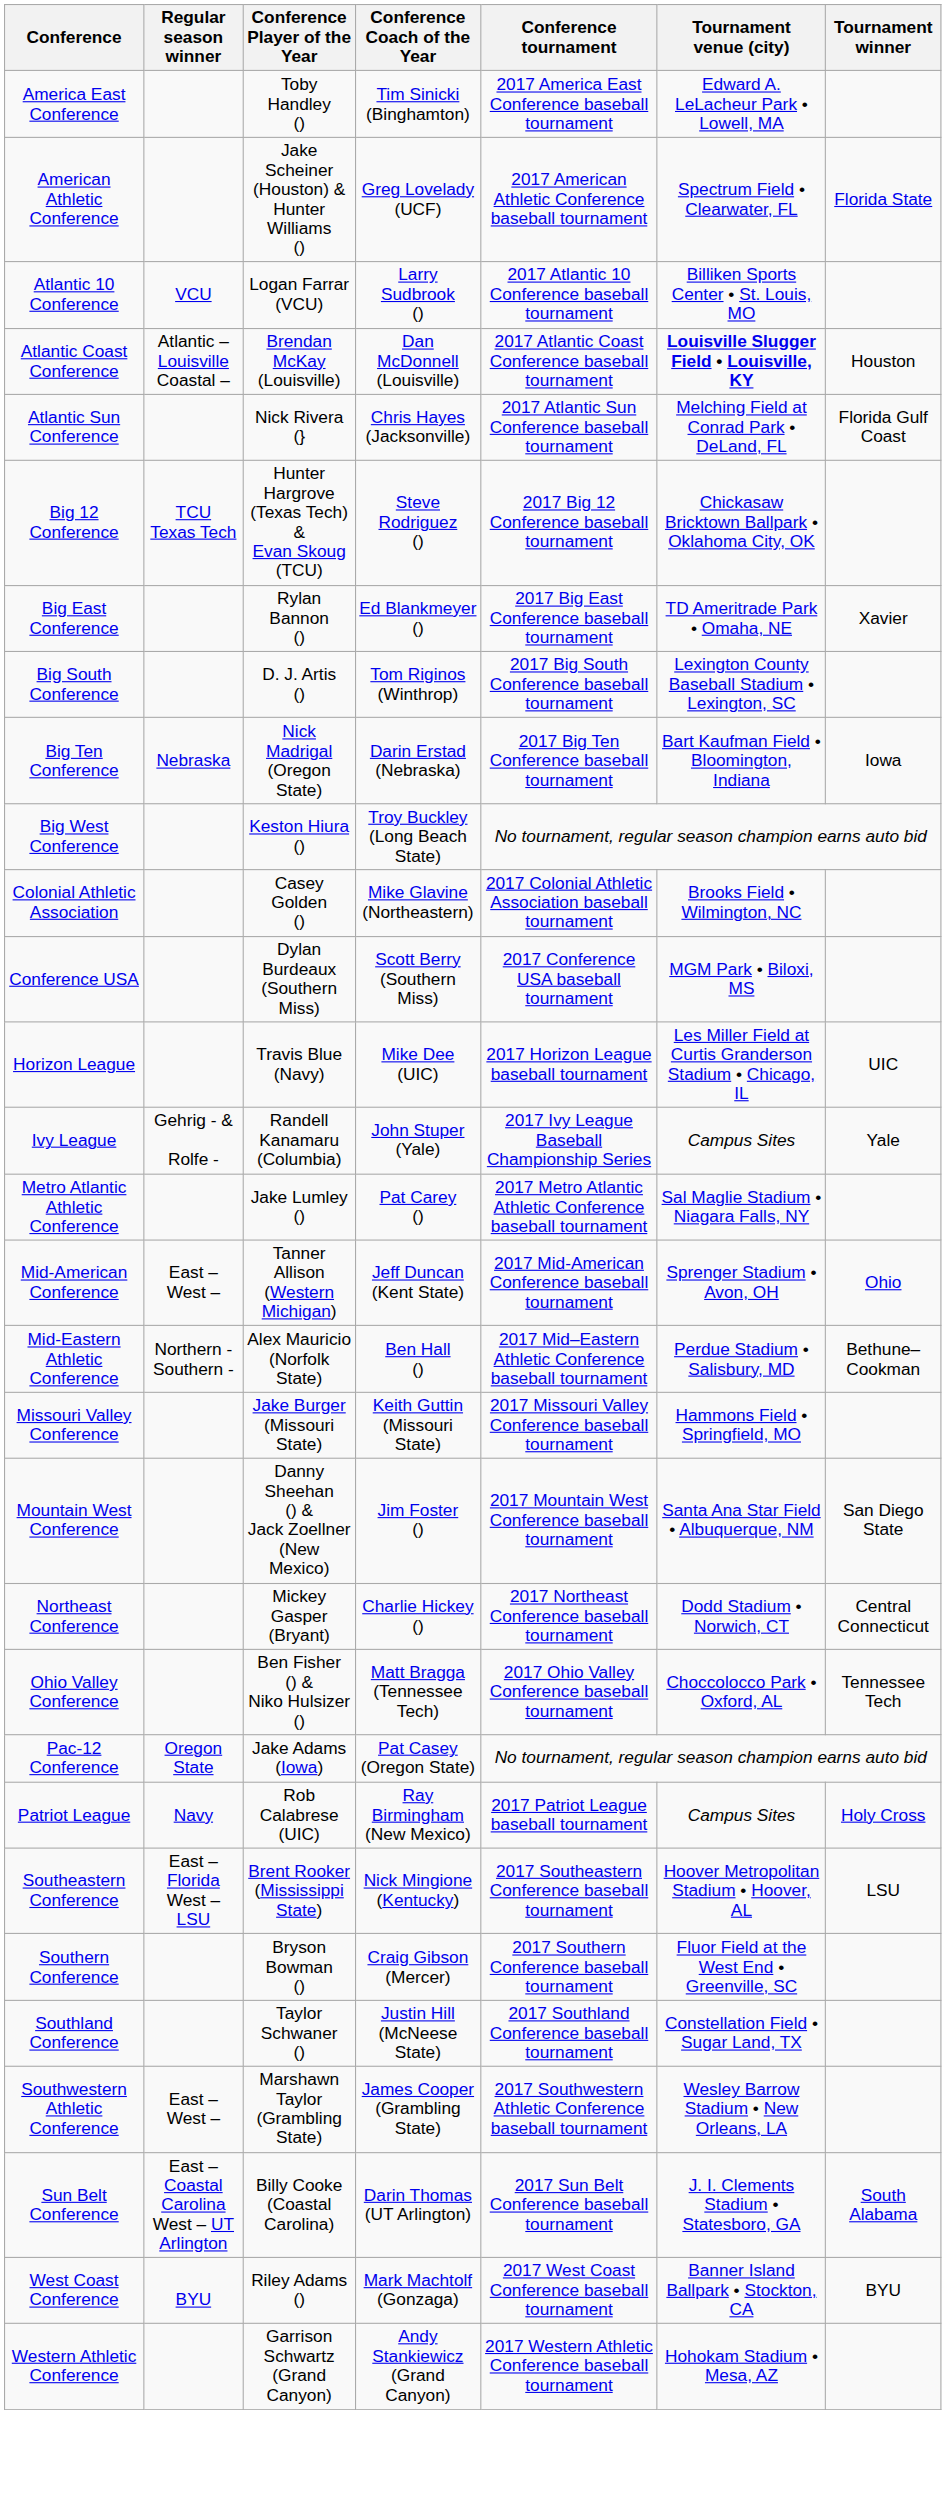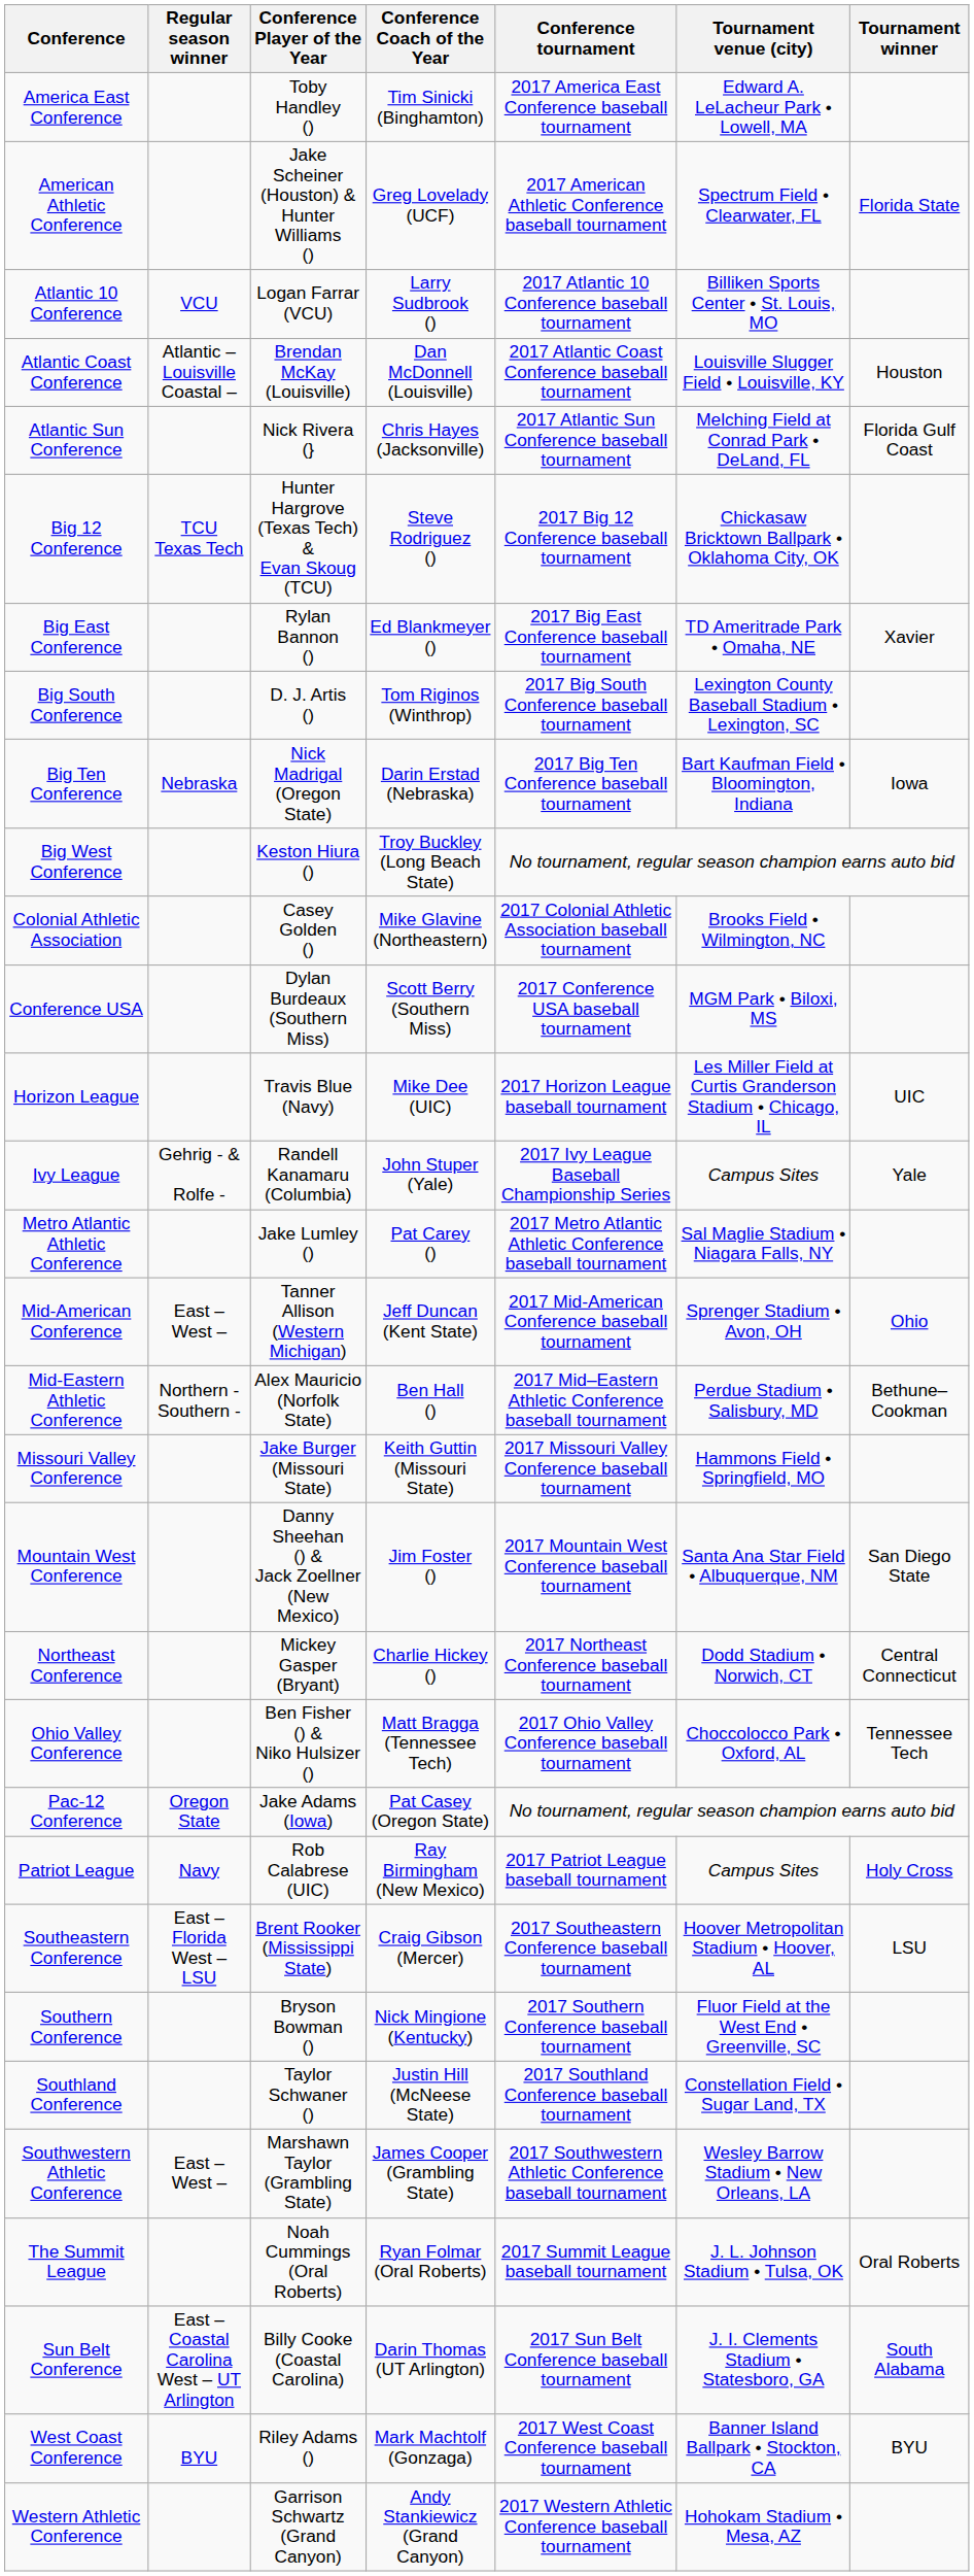 <table class="wikitable" style="text-align:center;">
 <tr>
 <th>Conference</th>
 <th>Regular <br> season winner</th>
 <th>Conference <br> Player of the Year</th>
 <th>Conference <br> Coach of the Year</th>
 <th>Conference <br> tournament</th>
 <th>Tournament <br> venue (city)</th>
 <th>Tournament <br> winner</th>
 </tr>
 <tr>
 <td><a href='#'>America East Conference</a></td>
 <td></td>
 <td>Toby Handley<br>()</td>
 <td><a href='#'>Tim Sinicki</a><br>(Binghamton)</td>
 <td><a href='#'>2017 America East Conference baseball tournament</a></td>
 <td><a href='#'>Edward A. LeLacheur Park</a> • <a href='#'>Lowell, MA</a></td>
 <td></td>
 </tr>
 <tr>
 <td><a href='#'>American Athletic Conference</a></td>
 <td><br></td>
 <td>Jake Scheiner<br>(Houston) &<br>Hunter Williams<br>()</td>
 <td><a href='#'>Greg Lovelady</a><br>(UCF)</td>
 <td><a href='#'>2017 American Athletic Conference baseball tournament</a></td>
 <td><a href='#'>Spectrum Field</a> • <a href='#'>Clearwater, FL</a></td>
 <td><a href='#'>Florida State</a></td>
 </tr>
 <tr>
 <td><a href='#'>Atlantic 10 Conference</a></td>
 <td><a href='#'>VCU</a></td>
 <td>Logan Farrar<br>(VCU)</td>
 <td><a href='#'>Larry Sudbrook</a><br>()</td>
 <td><a href='#'>2017 Atlantic 10 Conference baseball tournament</a></td>
 <td><a href='#'>Billiken Sports Center</a> • <a href='#'>St. Louis, MO</a></td>
 <td></td>
 </tr>
 <tr>
 <td><a href='#'>Atlantic Coast Conference</a></td>
 <td>Atlantic – <a href='#'>Louisville</a> <br>Coastal – </td>
 <td><a href='#'>Brendan McKay</a><br>(Louisville)</td>
 <td><a href='#'>Dan McDonnell</a><br>(Louisville)</td>
 <td><a href='#'>2017 Atlantic Coast Conference baseball tournament</a></td>
-<td><strong><a href='#'>Louisville Slugger Field</a> • <a href='#'>Louisville, KY</a></strong></td>
+<td><a href='#'>Louisville Slugger Field</a> • <a href='#'>Louisville, KY</a></td>
 <td>Houston</td>
 </tr>
 <tr>
 <td><a href='#'>Atlantic Sun Conference</a></td>
 <td></td>
 <td>Nick Rivera<br>(}</td>
 <td><a href='#'>Chris Hayes</a><br>(Jacksonville)</td>
 <td><a href='#'>2017 Atlantic Sun Conference baseball tournament</a></td>
 <td><a href='#'>Melching Field at Conrad Park</a>  • <a href='#'>DeLand, FL</a></td>
 <td>Florida Gulf Coast</td>
 </tr>
 <tr>
 <td><a href='#'>Big 12 Conference</a></td>
 <td><a href='#'>TCU</a><br><a href='#'>Texas Tech</a></td>
 <td>Hunter Hargrove<br>(Texas Tech) &<br><a href='#'>Evan Skoug</a><br>(TCU)</td>
 <td><a href='#'>Steve Rodriguez</a><br>()</td>
 <td><a href='#'>2017 Big 12 Conference baseball tournament</a></td>
 <td><a href='#'>Chickasaw Bricktown Ballpark</a> • <a href='#'>Oklahoma City, OK</a></td>
 <td></td>
 </tr>
 <tr>
 <td><a href='#'>Big East Conference</a></td>
 <td></td>
 <td>Rylan Bannon<br>()</td>
 <td><a href='#'>Ed Blankmeyer</a><br>()</td>
 <td><a href='#'>2017 Big East Conference baseball tournament</a></td>
 <td><a href='#'>TD Ameritrade Park</a> • <a href='#'>Omaha, NE</a></td>
 <td>Xavier</td>
 </tr>
 <tr>
 <td><a href='#'>Big South Conference</a></td>
 <td></td>
 <td>D. J. Artis<br>()</td>
 <td><a href='#'>Tom Riginos</a><br>(Winthrop)</td>
 <td><a href='#'>2017 Big South Conference baseball tournament</a></td>
 <td><a href='#'>Lexington County Baseball Stadium</a> • <a href='#'>Lexington, SC</a></td>
 <td></td>
 </tr>
 <tr>
 <td><a href='#'>Big Ten Conference</a></td>
 <td><a href='#'>Nebraska</a></td>
 <td><a href='#'>Nick Madrigal</a><br>(Oregon State)</td>
 <td><a href='#'>Darin Erstad</a><br>(Nebraska)</td>
 <td><a href='#'>2017 Big Ten Conference baseball tournament</a></td>
 <td><a href='#'>Bart Kaufman Field</a> • <a href='#'>Bloomington, Indiana</a></td>
 <td>Iowa</td>
 </tr>
 <tr>
 <td><a href='#'>Big West Conference</a></td>
 <td></td>
 <td><a href='#'>Keston Hiura</a><br>()</td>
 <td><a href='#'>Troy Buckley</a><br>(Long Beach State)</td>
 <td colspan=3><em>No tournament, regular season champion earns auto bid</em></td>
 </tr>
 <tr>
 <td><a href='#'>Colonial Athletic Association</a></td>
 <td></td>
 <td>Casey Golden<br>()</td>
 <td><a href='#'>Mike Glavine</a><br>(Northeastern)</td>
 <td><a href='#'>2017 Colonial Athletic Association baseball tournament</a></td>
 <td><a href='#'>Brooks Field</a> • <a href='#'>Wilmington, NC</a></td>
 <td></td>
 </tr>
 <tr>
 <td><a href='#'>Conference USA</a></td>
 <td></td>
 <td>Dylan Burdeaux<br>(Southern Miss)</td>
 <td><a href='#'>Scott Berry</a><br>(Southern Miss)</td>
 <td><a href='#'>2017 Conference USA baseball tournament</a></td>
 <td><a href='#'>MGM Park</a> • <a href='#'>Biloxi, MS</a></td>
 <td></td>
 </tr>
 <tr>
 <td><a href='#'>Horizon League</a></td>
 <td></td>
 <td>Travis Blue<br>(Navy)</td>
 <td><a href='#'>Mike Dee</a><br>(UIC)</td>
 <td><a href='#'>2017 Horizon League baseball tournament</a></td>
 <td><a href='#'>Les Miller Field at Curtis Granderson Stadium</a> • <a href='#'>Chicago, IL</a></td>
 <td>UIC</td>
 </tr>
 <tr>
 <td><a href='#'>Ivy League</a></td>
 <td>Gehrig -  &<br><br>Rolfe - </td>
 <td>Randell Kanamaru<br>(Columbia)</td>
 <td><a href='#'>John Stuper</a><br>(Yale)</td>
 <td><a href='#'>2017 Ivy League Baseball Championship Series</a></td>
 <td><em>Campus Sites</em></td>
 <td>Yale</td>
 </tr>
 <tr>
 <td><a href='#'>Metro Atlantic Athletic Conference</a></td>
 <td></td>
 <td>Jake Lumley<br>()</td>
 <td><a href='#'>Pat Carey</a><br>()</td>
 <td><a href='#'>2017 Metro Atlantic Athletic Conference baseball tournament</a></td>
 <td><a href='#'>Sal Maglie Stadium</a> • <a href='#'>Niagara Falls, NY</a></td>
 <td></td>
 </tr>
 <tr>
 <td><a href='#'>Mid-American Conference</a></td>
 <td>East – <br>West – </td>
 <td>Tanner Allison<br>(<a href='#'>Western Michigan</a>)</td>
 <td><a href='#'>Jeff Duncan</a><br>(Kent State)</td>
 <td><a href='#'>2017 Mid-American Conference baseball tournament</a></td>
 <td><a href='#'>Sprenger Stadium</a> • <a href='#'>Avon, OH</a></td>
 <td><a href='#'>Ohio</a></td>
 </tr>
 <tr>
 <td><a href='#'>Mid-Eastern Athletic Conference</a></td>
 <td>Northern - <br>Southern - </td>
 <td>Alex Mauricio<br>(Norfolk State)</td>
 <td><a href='#'>Ben Hall</a><br>()</td>
 <td><a href='#'>2017 Mid–Eastern Athletic Conference baseball tournament</a></td>
 <td><a href='#'>Perdue Stadium</a> • <a href='#'>Salisbury, MD</a></td>
 <td>Bethune–Cookman</td>
 </tr>
 <tr>
 <td><a href='#'>Missouri Valley Conference</a></td>
 <td></td>
 <td><a href='#'>Jake Burger</a><br>(Missouri State)</td>
 <td><a href='#'>Keith Guttin</a><br>(Missouri State)</td>
 <td><a href='#'>2017 Missouri Valley Conference baseball tournament</a></td>
 <td><a href='#'>Hammons Field</a> • <a href='#'>Springfield, MO</a></td>
 <td></td>
 </tr>
 <tr>
 <td><a href='#'>Mountain West Conference</a></td>
 <td></td>
 <td>Danny Sheehan<br>() &<br>Jack Zoellner<br>(New Mexico)</td>
 <td><a href='#'>Jim Foster</a><br>()</td>
 <td><a href='#'>2017 Mountain West Conference baseball tournament</a></td>
 <td><a href='#'>Santa Ana Star Field</a> • <a href='#'>Albuquerque, NM</a></td>
 <td>San Diego State</td>
 </tr>
 <tr>
 <td><a href='#'>Northeast Conference</a></td>
 <td></td>
 <td>Mickey Gasper<br>(Bryant)</td>
 <td><a href='#'>Charlie Hickey</a><br>()</td>
 <td><a href='#'>2017 Northeast Conference baseball tournament</a></td>
 <td><a href='#'>Dodd Stadium</a> • <a href='#'>Norwich, CT</a></td>
 <td>Central Connecticut</td>
 </tr>
 <tr>
 <td><a href='#'>Ohio Valley Conference</a></td>
 <td></td>
 <td>Ben Fisher<br>() &<br>Niko Hulsizer<br>()</td>
 <td><a href='#'>Matt Bragga</a><br>(Tennessee Tech)</td>
 <td><a href='#'>2017 Ohio Valley Conference baseball tournament</a></td>
 <td><a href='#'>Choccolocco Park</a> • <a href='#'>Oxford, AL</a></td>
 <td>Tennessee Tech</td>
 </tr>
 <tr>
 <td><a href='#'>Pac-12 Conference</a></td>
 <td><a href='#'>Oregon State</a></td>
 <td>Jake Adams<br>(<a href='#'>Iowa</a>)</td>
 <td><a href='#'>Pat Casey</a><br>(Oregon State)</td>
 <td colspan=3><em>No tournament, regular season champion earns auto bid</em></td>
 </tr>
 <tr>
 <td><a href='#'>Patriot League</a></td>
 <td><a href='#'>Navy</a></td>
 <td>Rob Calabrese<br>(UIC)</td>
 <td><a href='#'>Ray Birmingham</a><br>(New Mexico)</td>
 <td><a href='#'>2017 Patriot League baseball tournament</a></td>
 <td><em>Campus Sites</em></td>
 <td><a href='#'>Holy Cross</a></td>
 </tr>
 <tr>
 <td><a href='#'>Southeastern Conference</a></td>
 <td>East – <a href='#'>Florida</a><br>West – <a href='#'>LSU</a></td>
 <td><a href='#'>Brent Rooker</a><br>(<a href='#'>Mississippi State</a>)</td>
-<td><a href='#'>Nick Mingione</a><br>(<a href='#'>Kentucky</a>)</td>
+<td><a href='#'>Craig Gibson</a><br>(Mercer)</td>
 <td><a href='#'>2017 Southeastern Conference baseball tournament</a></td>
 <td><a href='#'>Hoover Metropolitan Stadium</a> • <a href='#'>Hoover, AL</a></td>
 <td>LSU</td>
 </tr>
 <tr>
 <td><a href='#'>Southern Conference</a></td>
 <td></td>
 <td>Bryson Bowman<br>()</td>
-<td><a href='#'>Craig Gibson</a><br>(Mercer)</td>
+<td><a href='#'>Nick Mingione</a><br>(<a href='#'>Kentucky</a>)</td>
 <td><a href='#'>2017 Southern Conference baseball tournament</a></td>
 <td><a href='#'>Fluor Field at the West End</a> • <a href='#'>Greenville, SC</a></td>
 <td></td>
 </tr>
 <tr>
 <td><a href='#'>Southland Conference</a></td>
 <td></td>
 <td>Taylor Schwaner<br>()</td>
 <td><a href='#'>Justin Hill</a><br>(McNeese State)</td>
 <td><a href='#'>2017 Southland Conference baseball tournament</a></td>
 <td><a href='#'>Constellation Field</a> • <a href='#'>Sugar Land, TX</a></td>
 <td></td>
 </tr>
 <tr>
 <td><a href='#'>Southwestern Athletic Conference</a></td>
 <td>East – <br>West – </td>
 <td>Marshawn Taylor<br>(Grambling State)</td>
 <td><a href='#'>James Cooper</a><br>(Grambling State)</td>
 <td><a href='#'>2017 Southwestern Athletic Conference baseball tournament</a></td>
 <td><a href='#'>Wesley Barrow Stadium</a> • <a href='#'>New Orleans, LA</a></td>
 <td></td>
+</tr>
+<tr>
+<td><a href='#'>The Summit League</a></td>
+<td></td>
+<td>Noah Cummings<br>(Oral Roberts)</td>
+<td><a href='#'>Ryan Folmar</a><br>(Oral Roberts)</td>
+<td><a href='#'>2017 Summit League baseball tournament</a></td>
+<td><a href='#'>J. L. Johnson Stadium</a> • <a href='#'>Tulsa, OK</a></td>
+<td>Oral Roberts</td>
 </tr>
 <tr>
 <td><a href='#'>Sun Belt Conference</a></td>
 <td>East – <a href='#'>Coastal Carolina</a><br>West – <a href='#'>UT Arlington</a></td>
 <td>Billy Cooke<br>(Coastal Carolina)</td>
 <td><a href='#'>Darin Thomas</a><br>(UT Arlington)</td>
 <td><a href='#'>2017 Sun Belt Conference baseball tournament</a></td>
 <td><a href='#'>J. I. Clements Stadium</a> • <a href='#'>Statesboro, GA</a></td>
 <td><a href='#'>South Alabama</a></td>
 </tr>
 <tr>
 <td><a href='#'>West Coast Conference</a></td>
 <td><br><a href='#'>BYU</a><br></td>
 <td>Riley Adams<br>()</td>
 <td><a href='#'>Mark Machtolf</a><br>(Gonzaga)</td>
 <td><a href='#'>2017 West Coast Conference baseball tournament</a></td>
 <td><a href='#'>Banner Island Ballpark</a> • <a href='#'>Stockton, CA</a></td>
 <td>BYU</td>
 </tr>
 <tr>
 <td><a href='#'>Western Athletic Conference</a></td>
 <td></td>
 <td>Garrison Schwartz<br>(Grand Canyon)</td>
 <td><a href='#'>Andy Stankiewicz</a> <br>(Grand Canyon)</td>
 <td><a href='#'>2017 Western Athletic Conference baseball tournament</a></td>
 <td><a href='#'>Hohokam Stadium</a> • <a href='#'>Mesa, AZ</a></td>
 <td></td>
 </tr>
 </table>
